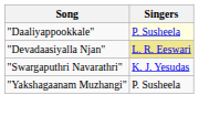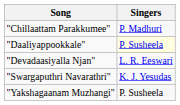 <table class="wikitable" style="font-size:95%;">
 <tr>
 <th>Song</th>
 <th>Singers</th>
+</tr>
+<tr>
+<td>"Chillaattam Parakkumee"</td>
+<td><a href='#'>P. Madhuri</a></td>
 </tr>
 <tr>
 <td>"Daaliyappookkale"</td>
 <td style="background: lightyellow;"><a href='#'>P. Susheela</a></td>
 </tr>
 <tr>
 <td>"Devadaasiyalla Njan"</td>
-<td style="background: khaki;"><a href='#'>L. R. Eeswari</a></td>
+<td><a href='#'>L. R. Eeswari</a></td>
 </tr>
 <tr>
 <td>"Swargaputhri Navarathri"</td>
 <td><a href='#'>K. J. Yesudas</a></td>
 </tr>
 <tr>
 <td>"Yakshagaanam Muzhangi"</td>
 <td>P. Susheela</td>
 </tr>
 </table>
